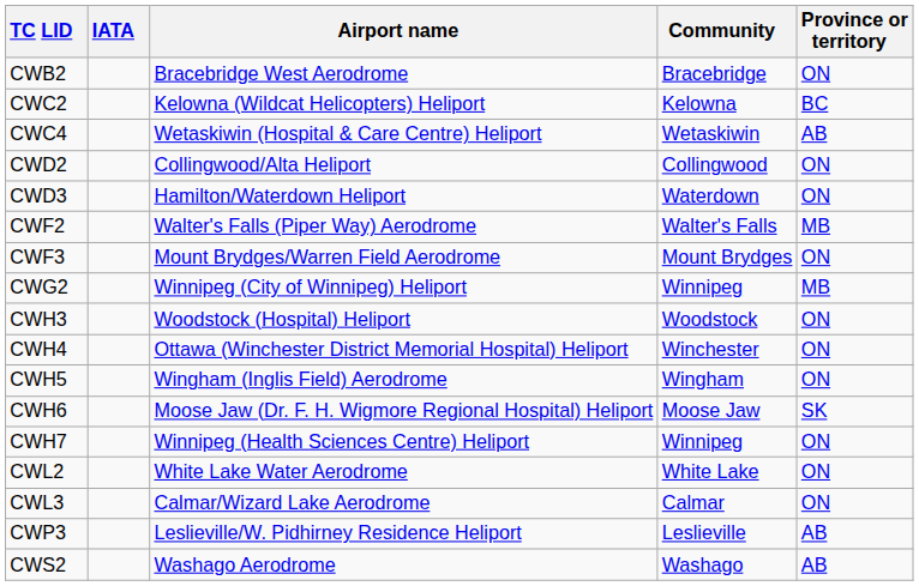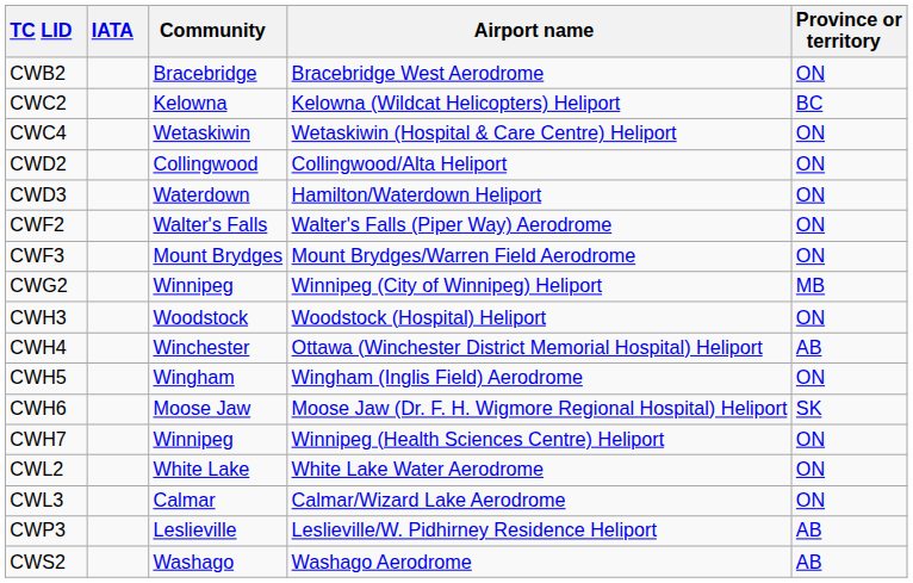 <table class="wikitable" style="width:auto;">
 <tr>
 <th width="*"><a href='#'>TC</a> <a href='#'>LID</a>  </th>
 <th width="*"><a href='#'>IATA</a>  </th>
+<th width="*">Community  </th>
 <th width="*">Airport name  </th>
-<th width="*">Community  </th>
 <th width="*">Province or<br>territory  </th>
 </tr>
 <tr>
 <td>CWB2</td>
 <td></td>
+<td><a href='#'>Bracebridge</a></td>
 <td><a href='#'>Bracebridge West Aerodrome</a></td>
-<td><a href='#'>Bracebridge</a></td>
 <td><a href='#'>ON</a></td>
 </tr>
 <tr>
 <td>CWC2</td>
 <td></td>
+<td><a href='#'>Kelowna</a></td>
 <td><a href='#'>Kelowna (Wildcat Helicopters) Heliport</a></td>
-<td><a href='#'>Kelowna</a></td>
 <td><a href='#'>BC</a></td>
 </tr>
 <tr>
 <td>CWC4</td>
 <td></td>
+<td><a href='#'>Wetaskiwin</a></td>
 <td><a href='#'>Wetaskiwin (Hospital & Care Centre) Heliport</a></td>
-<td><a href='#'>Wetaskiwin</a></td>
-<td><a href='#'>AB</a></td>
+<td><a href='#'>ON</a></td>
 </tr>
 <tr>
 <td>CWD2</td>
 <td></td>
+<td><a href='#'>Collingwood</a></td>
 <td><a href='#'>Collingwood/Alta Heliport</a></td>
-<td><a href='#'>Collingwood</a></td>
 <td><a href='#'>ON</a></td>
 </tr>
 <tr>
 <td>CWD3</td>
 <td></td>
+<td><a href='#'>Waterdown</a></td>
 <td><a href='#'>Hamilton/Waterdown Heliport</a></td>
-<td><a href='#'>Waterdown</a></td>
 <td><a href='#'>ON</a></td>
 </tr>
 <tr>
 <td>CWF2</td>
 <td></td>
+<td><a href='#'>Walter's Falls</a></td>
 <td><a href='#'>Walter's Falls (Piper Way) Aerodrome</a></td>
-<td><a href='#'>Walter's Falls</a></td>
-<td><a href='#'>MB</a></td>
+<td><a href='#'>ON</a></td>
 </tr>
 <tr>
 <td>CWF3</td>
 <td></td>
+<td><a href='#'>Mount Brydges</a></td>
 <td><a href='#'>Mount Brydges/Warren Field Aerodrome</a></td>
-<td><a href='#'>Mount Brydges</a></td>
 <td><a href='#'>ON</a></td>
 </tr>
 <tr>
 <td>CWG2</td>
 <td></td>
+<td><a href='#'>Winnipeg</a></td>
 <td><a href='#'>Winnipeg (City of Winnipeg) Heliport</a></td>
-<td><a href='#'>Winnipeg</a></td>
 <td><a href='#'>MB</a></td>
 </tr>
 <tr>
 <td>CWH3</td>
 <td></td>
+<td><a href='#'>Woodstock</a></td>
 <td><a href='#'>Woodstock (Hospital) Heliport</a></td>
-<td><a href='#'>Woodstock</a></td>
 <td><a href='#'>ON</a></td>
 </tr>
 <tr>
 <td>CWH4</td>
 <td></td>
+<td><a href='#'>Winchester</a></td>
 <td><a href='#'>Ottawa (Winchester District Memorial Hospital) Heliport</a></td>
-<td><a href='#'>Winchester</a></td>
-<td><a href='#'>ON</a></td>
+<td><a href='#'>AB</a></td>
 </tr>
 <tr>
 <td>CWH5</td>
 <td></td>
+<td><a href='#'>Wingham</a></td>
 <td><a href='#'>Wingham (Inglis Field) Aerodrome</a></td>
-<td><a href='#'>Wingham</a></td>
 <td><a href='#'>ON</a></td>
 </tr>
 <tr>
 <td>CWH6</td>
 <td></td>
+<td><a href='#'>Moose Jaw</a></td>
 <td><a href='#'>Moose Jaw (Dr. F. H. Wigmore Regional Hospital) Heliport</a></td>
-<td><a href='#'>Moose Jaw</a></td>
 <td><a href='#'>SK</a></td>
 </tr>
 <tr>
 <td>CWH7</td>
 <td></td>
+<td><a href='#'>Winnipeg</a></td>
 <td><a href='#'>Winnipeg (Health Sciences Centre) Heliport</a></td>
-<td><a href='#'>Winnipeg</a></td>
 <td><a href='#'>ON</a></td>
 </tr>
 <tr>
 <td>CWL2</td>
 <td></td>
+<td><a href='#'>White Lake</a></td>
 <td><a href='#'>White Lake Water Aerodrome</a></td>
-<td><a href='#'>White Lake</a></td>
 <td><a href='#'>ON</a></td>
 </tr>
 <tr>
 <td>CWL3</td>
 <td></td>
+<td><a href='#'>Calmar</a></td>
 <td><a href='#'>Calmar/Wizard Lake Aerodrome</a></td>
-<td><a href='#'>Calmar</a></td>
 <td><a href='#'>ON</a></td>
 </tr>
 <tr>
 <td>CWP3</td>
 <td></td>
+<td><a href='#'>Leslieville</a></td>
 <td><a href='#'>Leslieville/W. Pidhirney Residence Heliport</a></td>
-<td><a href='#'>Leslieville</a></td>
 <td><a href='#'>AB</a></td>
 </tr>
 <tr>
 <td>CWS2</td>
 <td></td>
+<td><a href='#'>Washago</a></td>
 <td><a href='#'>Washago Aerodrome</a></td>
-<td><a href='#'>Washago</a></td>
 <td><a href='#'>AB</a></td>
 </tr>
 </table>
